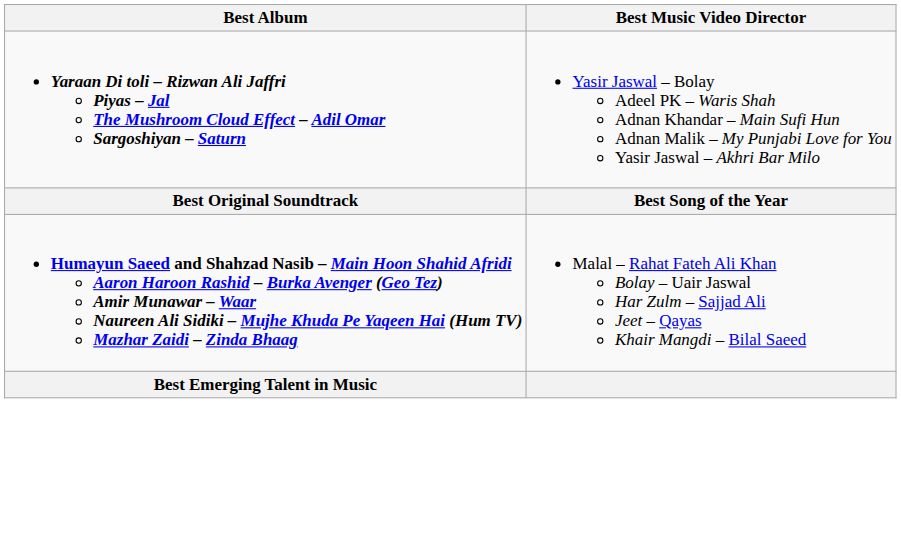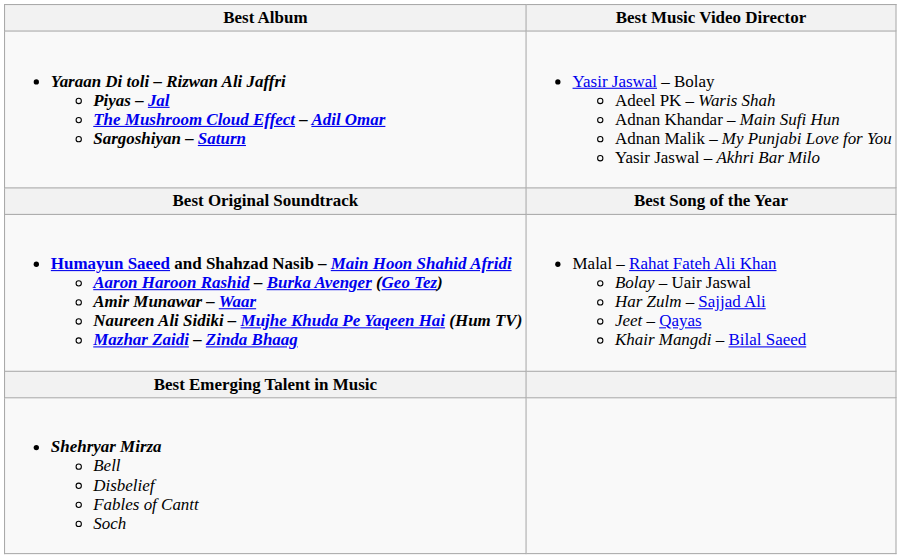 <table class=wikitable style="width=100%">
 <tr>
 <th style="width=50%">Best Album</th>
 <th style="width=50%">Best Music Video Director</th>
 </tr>
 <tr>
 <td valign="top"><br><ul><li><strong><em>Yaraan Di toli<em> – Rizwan Ali Jaffri<strong><ul><li></em>Piyas<em> – <a href='#'>Jal</a></li><li></em><a href='#'>The Mushroom Cloud Effect</a><em> – <a href='#'>Adil Omar</a></li><li></em>Sargoshiyan<em> – <a href='#'>Saturn</a></li></ul></li></ul></td>
 <td valign="top"><br><ul><li></strong><a href='#'>Yasir Jaswal</a> – </em>Bolay</em></strong><ul><li>Adeel PK – <em>Waris Shah</em></li><li>Adnan Khandar – <em>Main Sufi Hun</em></li><li>Adnan Malik – <em>My Punjabi Love for You</em></li><li>Yasir Jaswal – <em>Akhri Bar Milo</em></li></ul></li></ul></td>
 </tr>
 <tr>
 <th style="width=50%">Best Original Soundtrack</th>
 <th style="width=50%">Best Song of the Year</th>
 </tr>
 <tr>
 <td valign="top"><br><ul><li><strong><a href='#'>Humayun Saeed</a> and Shahzad Nasib – <em><a href='#'>Main Hoon Shahid Afridi</a><strong><em><ul><li><a href='#'>Aaron Haroon Rashid</a> – </em><a href='#'>Burka Avenger</a> (<a href='#'>Geo Tez</a>)<em></li><li>Amir Munawar – </em><a href='#'>Waar</a><em></li><li>Naureen Ali Sidiki – </em><a href='#'>Mujhe Khuda Pe Yaqeen Hai</a> (Hum TV)<em></li><li><a href='#'>Mazhar Zaidi</a> – </em><a href='#'>Zinda Bhaag</a><em></li></ul></li></ul></td>
 <td valign="top"><br><ul><li></em></strong>Malal</em> – <a href='#'>Rahat Fateh Ali Khan</a></strong><ul><li><em>Bolay</em> – Uair Jaswal</li><li><em>Har Zulm</em> – <a href='#'>Sajjad Ali</a></li><li><em>Jeet</em> – <a href='#'>Qayas</a></li><li><em>Khair Mangdi</em> – <a href='#'>Bilal Saeed</a></li></ul></li></ul></td>
 </tr>
 <tr>
 <th style="width=50%">Best Emerging Talent in Music</th>
 <th style="width=50%"></th>
 </tr>
+<tr>
+<td valign="top"><br><ul><li><strong><em>Shehryar Mirza</em></strong><ul><li><em>Bell</em></li><li><em>Disbelief</em></li><li><em>Fables of Cantt</em></li><li><em>Soch</em></li></ul></li></ul></td>
+<td valign="top"></td>
+</tr>
 </table>
